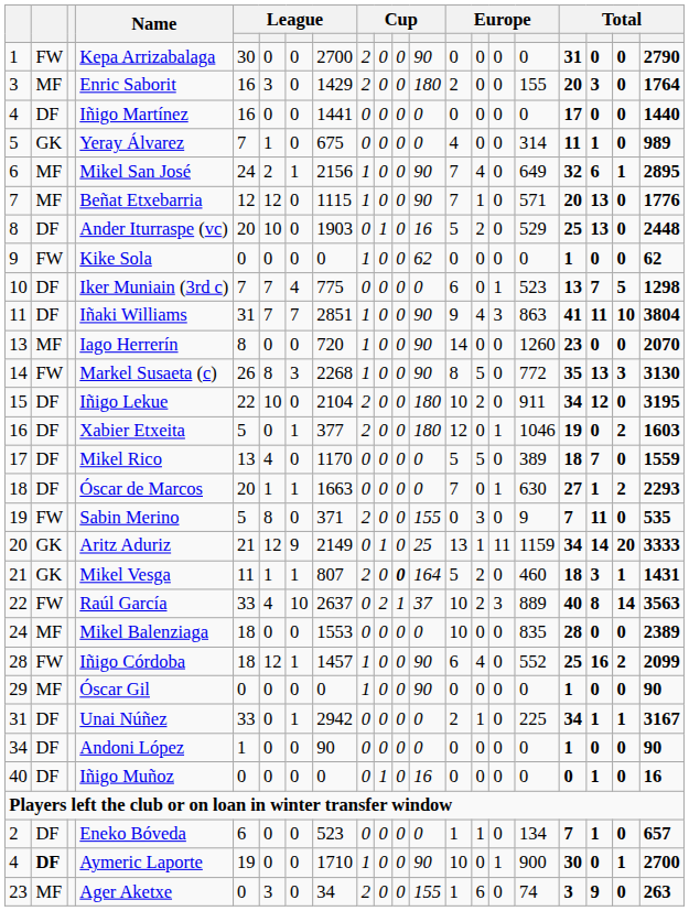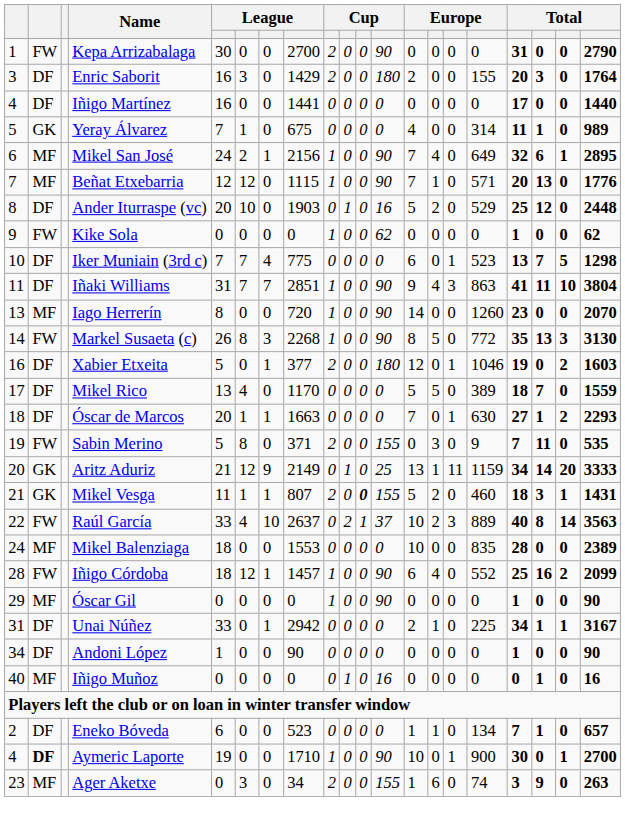 <table class="wikitable sortable">
 <tr>
 <th rowspan=2></th>
 <th rowspan=2></th>
 <th rowspan=2></th>
 <th rowspan=2>Name</th>
 <th colspan=4>League</th>
 <th colspan=4>Cup</th>
 <th colspan=4>Europe</th>
 <th colspan=4>Total</th>
 </tr>
 <tr>
 <th></th>
 <th></th>
 <th></th>
 <th></th>
 <th></th>
 <th></th>
 <th></th>
 <th></th>
 <th></th>
 <th></th>
 <th></th>
 <th></th>
 <th></th>
 <th></th>
 <th></th>
 <th></th>
 </tr>
 <tr>
 <td>1</td>
 <td>FW</td>
 <td></td>
 <td><a href='#'>Kepa Arrizabalaga</a></td>
 <td>30</td>
 <td>0</td>
 <td>0</td>
 <td>2700</td>
 <td><em>2</em></td>
 <td><em>0</em></td>
 <td><em>0</em></td>
 <td><em>90</em></td>
 <td>0</td>
 <td>0</td>
 <td>0</td>
 <td>0</td>
 <td><strong>31</strong></td>
 <td><strong>0</strong></td>
 <td><strong>0</strong></td>
 <td><strong>2790</strong></td>
 </tr>
 <tr>
 <td>3</td>
-<td>MF</td>
+<td>DF</td>
 <td></td>
 <td><a href='#'>Enric Saborit</a></td>
 <td>16</td>
 <td>3</td>
 <td>0</td>
 <td>1429</td>
 <td><em>2</em></td>
 <td><em>0</em></td>
 <td><em>0</em></td>
 <td><em>180</em></td>
 <td>2</td>
 <td>0</td>
 <td>0</td>
 <td>155</td>
 <td><strong>20</strong></td>
 <td><strong>3</strong></td>
 <td><strong>0</strong></td>
 <td><strong>1764</strong></td>
 </tr>
 <tr>
 <td>4</td>
 <td>DF</td>
 <td></td>
 <td><a href='#'>Iñigo Martínez</a></td>
 <td>16</td>
 <td>0</td>
 <td>0</td>
 <td>1441</td>
 <td><em>0</em></td>
 <td><em>0</em></td>
 <td><em>0</em></td>
 <td><em>0</em></td>
 <td>0</td>
 <td>0</td>
 <td>0</td>
 <td>0</td>
 <td><strong>17</strong></td>
 <td><strong>0</strong></td>
 <td><strong>0</strong></td>
 <td><strong>1440</strong></td>
 </tr>
 <tr>
 <td>5</td>
 <td>GK</td>
 <td></td>
 <td><a href='#'>Yeray Álvarez</a></td>
 <td>7</td>
 <td>1</td>
 <td>0</td>
 <td>675</td>
 <td><em>0</em></td>
 <td><em>0</em></td>
 <td><em>0</em></td>
 <td><em>0</em></td>
 <td>4</td>
 <td>0</td>
 <td>0</td>
 <td>314</td>
 <td><strong>11</strong></td>
 <td><strong>1</strong></td>
 <td><strong>0</strong></td>
 <td><strong>989</strong></td>
 </tr>
 <tr>
 <td>6</td>
 <td>MF</td>
 <td></td>
 <td><a href='#'>Mikel San José</a></td>
 <td>24</td>
 <td>2</td>
 <td>1</td>
 <td>2156</td>
 <td><em>1</em></td>
 <td><em>0</em></td>
 <td><em>0</em></td>
 <td><em>90</em></td>
 <td>7</td>
 <td>4</td>
 <td>0</td>
 <td>649</td>
 <td><strong>32</strong></td>
 <td><strong>6</strong></td>
 <td><strong>1</strong></td>
 <td><strong>2895</strong></td>
 </tr>
 <tr>
 <td>7</td>
 <td>MF</td>
 <td></td>
 <td><a href='#'>Beñat Etxebarria</a></td>
 <td>12</td>
 <td>12</td>
 <td>0</td>
 <td>1115</td>
 <td><em>1</em></td>
 <td><em>0</em></td>
 <td><em>0</em></td>
 <td><em>90</em></td>
 <td>7</td>
 <td>1</td>
 <td>0</td>
 <td>571</td>
 <td><strong>20</strong></td>
 <td><strong>13</strong></td>
 <td><strong>0</strong></td>
 <td><strong>1776</strong></td>
 </tr>
 <tr>
 <td>8</td>
 <td>DF</td>
 <td></td>
 <td><a href='#'>Ander Iturraspe</a> (<a href='#'>vc</a>)</td>
 <td>20</td>
 <td>10</td>
 <td>0</td>
 <td>1903</td>
 <td><em>0</em></td>
 <td><em>1</em></td>
 <td><em>0</em></td>
 <td><em>16</em></td>
 <td>5</td>
 <td>2</td>
 <td>0</td>
 <td>529</td>
 <td><strong>25</strong></td>
-<td><strong>13</strong></td>
+<td><strong>12</strong></td>
 <td><strong>0</strong></td>
 <td><strong>2448</strong></td>
 </tr>
 <tr>
 <td>9</td>
 <td>FW</td>
 <td></td>
 <td><a href='#'>Kike Sola</a></td>
 <td>0</td>
 <td>0</td>
 <td>0</td>
 <td>0</td>
 <td><em>1</em></td>
 <td><em>0</em></td>
 <td><em>0</em></td>
 <td><em>62</em></td>
 <td>0</td>
 <td>0</td>
 <td>0</td>
 <td>0</td>
 <td><strong>1</strong></td>
 <td><strong>0</strong></td>
 <td><strong>0</strong></td>
 <td><strong>62</strong></td>
 </tr>
 <tr>
 <td>10</td>
 <td>DF</td>
 <td></td>
 <td><a href='#'>Iker Muniain</a> (<a href='#'>3rd c</a>)</td>
 <td>7</td>
 <td>7</td>
 <td>4</td>
 <td>775</td>
 <td><em>0</em></td>
 <td><em>0</em></td>
 <td><em>0</em></td>
 <td><em>0</em></td>
 <td>6</td>
 <td>0</td>
 <td>1</td>
 <td>523</td>
 <td><strong>13</strong></td>
 <td><strong>7</strong></td>
 <td><strong>5</strong></td>
 <td><strong>1298</strong></td>
 </tr>
 <tr>
 <td>11</td>
 <td>DF</td>
 <td></td>
 <td><a href='#'>Iñaki Williams</a></td>
 <td>31</td>
 <td>7</td>
 <td>7</td>
 <td>2851</td>
 <td><em>1</em></td>
 <td><em>0</em></td>
 <td><em>0</em></td>
 <td><em>90</em></td>
 <td>9</td>
 <td>4</td>
 <td>3</td>
 <td>863</td>
 <td><strong>41</strong></td>
 <td><strong>11</strong></td>
 <td><strong>10</strong></td>
 <td><strong>3804</strong></td>
 </tr>
 <tr>
 <td>13</td>
 <td>MF</td>
 <td></td>
 <td><a href='#'>Iago Herrerín</a></td>
 <td>8</td>
 <td>0</td>
 <td>0</td>
 <td>720</td>
 <td><em>1</em></td>
 <td><em>0</em></td>
 <td><em>0</em></td>
 <td><em>90</em></td>
 <td>14</td>
 <td>0</td>
 <td>0</td>
 <td>1260</td>
 <td><strong>23</strong></td>
 <td><strong>0</strong></td>
 <td><strong>0</strong></td>
 <td><strong>2070</strong></td>
 </tr>
 <tr>
 <td>14</td>
 <td>FW</td>
 <td></td>
 <td><a href='#'>Markel Susaeta</a> (<a href='#'>c</a>)</td>
 <td>26</td>
 <td>8</td>
 <td>3</td>
 <td>2268</td>
 <td><em>1</em></td>
 <td><em>0</em></td>
 <td><em>0</em></td>
 <td><em>90</em></td>
 <td>8</td>
 <td>5</td>
 <td>0</td>
 <td>772</td>
 <td><strong>35</strong></td>
 <td><strong>13</strong></td>
 <td><strong>3</strong></td>
 <td><strong>3130</strong></td>
-</tr>
-<tr>
-<td>15</td>
-<td>DF</td>
-<td></td>
-<td><a href='#'>Iñigo Lekue</a></td>
-<td>22</td>
-<td>10</td>
-<td>0</td>
-<td>2104</td>
-<td><em>2</em></td>
-<td><em>0</em></td>
-<td><em>0</em></td>
-<td><em>180</em></td>
-<td>10</td>
-<td>2</td>
-<td>0</td>
-<td>911</td>
-<td><strong>34</strong></td>
-<td><strong>12</strong></td>
-<td><strong>0</strong></td>
-<td><strong>3195</strong></td>
 </tr>
 <tr>
 <td>16</td>
 <td>DF</td>
 <td></td>
 <td><a href='#'>Xabier Etxeita</a></td>
 <td>5</td>
 <td>0</td>
 <td>1</td>
 <td>377</td>
 <td><em>2</em></td>
 <td><em>0</em></td>
 <td><em>0</em></td>
 <td><em>180</em></td>
 <td>12</td>
 <td>0</td>
 <td>1</td>
 <td>1046</td>
 <td><strong>19</strong></td>
 <td><strong>0</strong></td>
 <td><strong>2</strong></td>
 <td><strong>1603</strong></td>
 </tr>
 <tr>
 <td>17</td>
 <td>DF</td>
 <td></td>
 <td><a href='#'>Mikel Rico</a></td>
 <td>13</td>
 <td>4</td>
 <td>0</td>
 <td>1170</td>
 <td><em>0</em></td>
 <td><em>0</em></td>
 <td><em>0</em></td>
 <td><em>0</em></td>
 <td>5</td>
 <td>5</td>
 <td>0</td>
 <td>389</td>
 <td><strong>18</strong></td>
 <td><strong>7</strong></td>
 <td><strong>0</strong></td>
 <td><strong>1559</strong></td>
 </tr>
 <tr>
 <td>18</td>
 <td>DF</td>
 <td></td>
 <td><a href='#'>Óscar de Marcos</a></td>
 <td>20</td>
 <td>1</td>
 <td>1</td>
 <td>1663</td>
 <td><em>0</em></td>
 <td><em>0</em></td>
 <td><em>0</em></td>
 <td><em>0</em></td>
 <td>7</td>
 <td>0</td>
 <td>1</td>
 <td>630</td>
 <td><strong>27</strong></td>
 <td><strong>1</strong></td>
 <td><strong>2</strong></td>
 <td><strong>2293</strong></td>
 </tr>
 <tr>
 <td>19</td>
 <td>FW</td>
 <td></td>
 <td><a href='#'>Sabin Merino</a></td>
 <td>5</td>
 <td>8</td>
 <td>0</td>
 <td>371</td>
 <td><em>2</em></td>
 <td><em>0</em></td>
 <td><em>0</em></td>
 <td><em>155</em></td>
 <td>0</td>
 <td>3</td>
 <td>0</td>
 <td>9</td>
 <td><strong>7</strong></td>
 <td><strong>11</strong></td>
 <td><strong>0</strong></td>
 <td><strong>535</strong></td>
 </tr>
 <tr>
 <td>20</td>
 <td>GK</td>
 <td></td>
 <td><a href='#'>Aritz Aduriz</a></td>
 <td>21</td>
 <td>12</td>
 <td>9</td>
 <td>2149</td>
 <td><em>0</em></td>
 <td><em>1</em></td>
 <td><em>0</em></td>
 <td><em>25</em></td>
 <td>13</td>
 <td>1</td>
 <td>11</td>
 <td>1159</td>
 <td><strong>34</strong></td>
 <td><strong>14</strong></td>
 <td><strong>20</strong></td>
 <td><strong>3333</strong></td>
 </tr>
 <tr>
 <td>21</td>
 <td>GK</td>
 <td></td>
 <td><a href='#'>Mikel Vesga</a></td>
 <td>11</td>
 <td>1</td>
 <td>1</td>
 <td>807</td>
 <td><em>2</em></td>
 <td><em>0</em></td>
 <td><strong><em>0</em></strong></td>
-<td><em>164</em></td>
+<td><em>155</em></td>
 <td>5</td>
 <td>2</td>
 <td>0</td>
 <td>460</td>
 <td><strong>18</strong></td>
 <td><strong>3</strong></td>
 <td><strong>1</strong></td>
 <td><strong>1431</strong></td>
 </tr>
 <tr>
 <td>22</td>
 <td>FW</td>
 <td></td>
 <td><a href='#'>Raúl García</a></td>
 <td>33</td>
 <td>4</td>
 <td>10</td>
 <td>2637</td>
 <td><em>0</em></td>
 <td><em>2</em></td>
 <td><em>1</em></td>
 <td><em>37</em></td>
 <td>10</td>
 <td>2</td>
 <td>3</td>
 <td>889</td>
 <td><strong>40</strong></td>
 <td><strong>8</strong></td>
 <td><strong>14</strong></td>
 <td><strong>3563</strong></td>
 </tr>
 <tr>
 <td>24</td>
 <td>MF</td>
 <td></td>
 <td><a href='#'>Mikel Balenziaga</a></td>
 <td>18</td>
 <td>0</td>
 <td>0</td>
 <td>1553</td>
 <td><em>0</em></td>
 <td><em>0</em></td>
 <td><em>0</em></td>
 <td><em>0</em></td>
 <td>10</td>
 <td>0</td>
 <td>0</td>
 <td>835</td>
 <td><strong>28</strong></td>
 <td><strong>0</strong></td>
 <td><strong>0</strong></td>
 <td><strong>2389</strong></td>
 </tr>
 <tr>
 <td>28</td>
 <td>FW</td>
 <td></td>
 <td><a href='#'>Iñigo Córdoba</a></td>
 <td>18</td>
 <td>12</td>
 <td>1</td>
 <td>1457</td>
 <td><em>1</em></td>
 <td><em>0</em></td>
 <td><em>0</em></td>
 <td><em>90</em></td>
 <td>6</td>
 <td>4</td>
 <td>0</td>
 <td>552</td>
 <td><strong>25</strong></td>
 <td><strong>16</strong></td>
 <td><strong>2</strong></td>
 <td><strong>2099</strong></td>
 </tr>
 <tr>
 <td>29</td>
 <td>MF</td>
 <td></td>
 <td><a href='#'>Óscar Gil</a></td>
 <td>0</td>
 <td>0</td>
 <td>0</td>
 <td>0</td>
 <td><em>1</em></td>
 <td><em>0</em></td>
 <td><em>0</em></td>
 <td><em>90</em></td>
 <td>0</td>
 <td>0</td>
 <td>0</td>
 <td>0</td>
 <td><strong>1</strong></td>
 <td><strong>0</strong></td>
 <td><strong>0</strong></td>
 <td><strong>90</strong></td>
 </tr>
 <tr>
 <td>31</td>
 <td>DF</td>
 <td></td>
 <td><a href='#'>Unai Núñez</a></td>
 <td>33</td>
 <td>0</td>
 <td>1</td>
 <td>2942</td>
 <td><em>0</em></td>
 <td><em>0</em></td>
 <td><em>0</em></td>
 <td><em>0</em></td>
 <td>2</td>
 <td>1</td>
 <td>0</td>
 <td>225</td>
 <td><strong>34</strong></td>
 <td><strong>1</strong></td>
 <td><strong>1</strong></td>
 <td><strong>3167</strong></td>
 </tr>
 <tr>
 <td>34</td>
 <td>DF</td>
 <td></td>
 <td><a href='#'>Andoni López</a></td>
 <td>1</td>
 <td>0</td>
 <td>0</td>
 <td>90</td>
 <td><em>0</em></td>
 <td><em>0</em></td>
 <td><em>0</em></td>
 <td><em>0</em></td>
 <td>0</td>
 <td>0</td>
 <td>0</td>
 <td>0</td>
 <td><strong>1</strong></td>
 <td><strong>0</strong></td>
 <td><strong>0</strong></td>
 <td><strong>90</strong></td>
 </tr>
 <tr>
 <td>40</td>
-<td>DF</td>
+<td>MF</td>
 <td></td>
 <td><a href='#'>Iñigo Muñoz</a></td>
 <td>0</td>
 <td>0</td>
 <td>0</td>
 <td>0</td>
 <td><em>0</em></td>
 <td><em>1</em></td>
 <td><em>0</em></td>
 <td><em>16</em></td>
 <td>0</td>
 <td>0</td>
 <td>0</td>
 <td>0</td>
 <td><strong>0</strong></td>
 <td><strong>1</strong></td>
 <td><strong>0</strong></td>
 <td><strong>16</strong></td>
 </tr>
 <tr>
 <td colspan=20><strong>Players left the club or on loan in winter transfer window</strong></td>
 </tr>
 <tr>
 <td>2</td>
 <td>DF</td>
 <td></td>
 <td><a href='#'>Eneko Bóveda</a></td>
 <td>6</td>
 <td>0</td>
 <td>0</td>
 <td>523</td>
 <td><em>0</em></td>
 <td><em>0</em></td>
 <td><em>0</em></td>
 <td><em>0</em></td>
 <td>1</td>
 <td>1</td>
 <td>0</td>
 <td>134</td>
 <td><strong>7</strong></td>
 <td><strong>1</strong></td>
 <td><strong>0</strong></td>
 <td><strong>657</strong></td>
 </tr>
 <tr>
 <td>4</td>
 <td><strong>DF</strong></td>
 <td></td>
 <td><a href='#'>Aymeric Laporte</a></td>
 <td>19</td>
 <td>0</td>
 <td>0</td>
 <td>1710</td>
 <td><em>1</em></td>
 <td><em>0</em></td>
 <td><em>0</em></td>
 <td><em>90</em></td>
 <td>10</td>
 <td>0</td>
 <td>1</td>
 <td>900</td>
 <td><strong>30</strong></td>
 <td><strong>0</strong></td>
 <td><strong>1</strong></td>
 <td><strong>2700</strong></td>
 </tr>
 <tr>
 <td>23</td>
 <td>MF</td>
 <td></td>
 <td><a href='#'>Ager Aketxe</a></td>
 <td>0</td>
 <td>3</td>
 <td>0</td>
 <td>34</td>
 <td><em>2</em></td>
 <td><em>0</em></td>
 <td><em>0</em></td>
 <td><em>155</em></td>
 <td>1</td>
 <td>6</td>
 <td>0</td>
 <td>74</td>
 <td><strong>3</strong></td>
 <td><strong>9</strong></td>
 <td><strong>0</strong></td>
 <td><strong>263</strong></td>
 </tr>
 </table>
